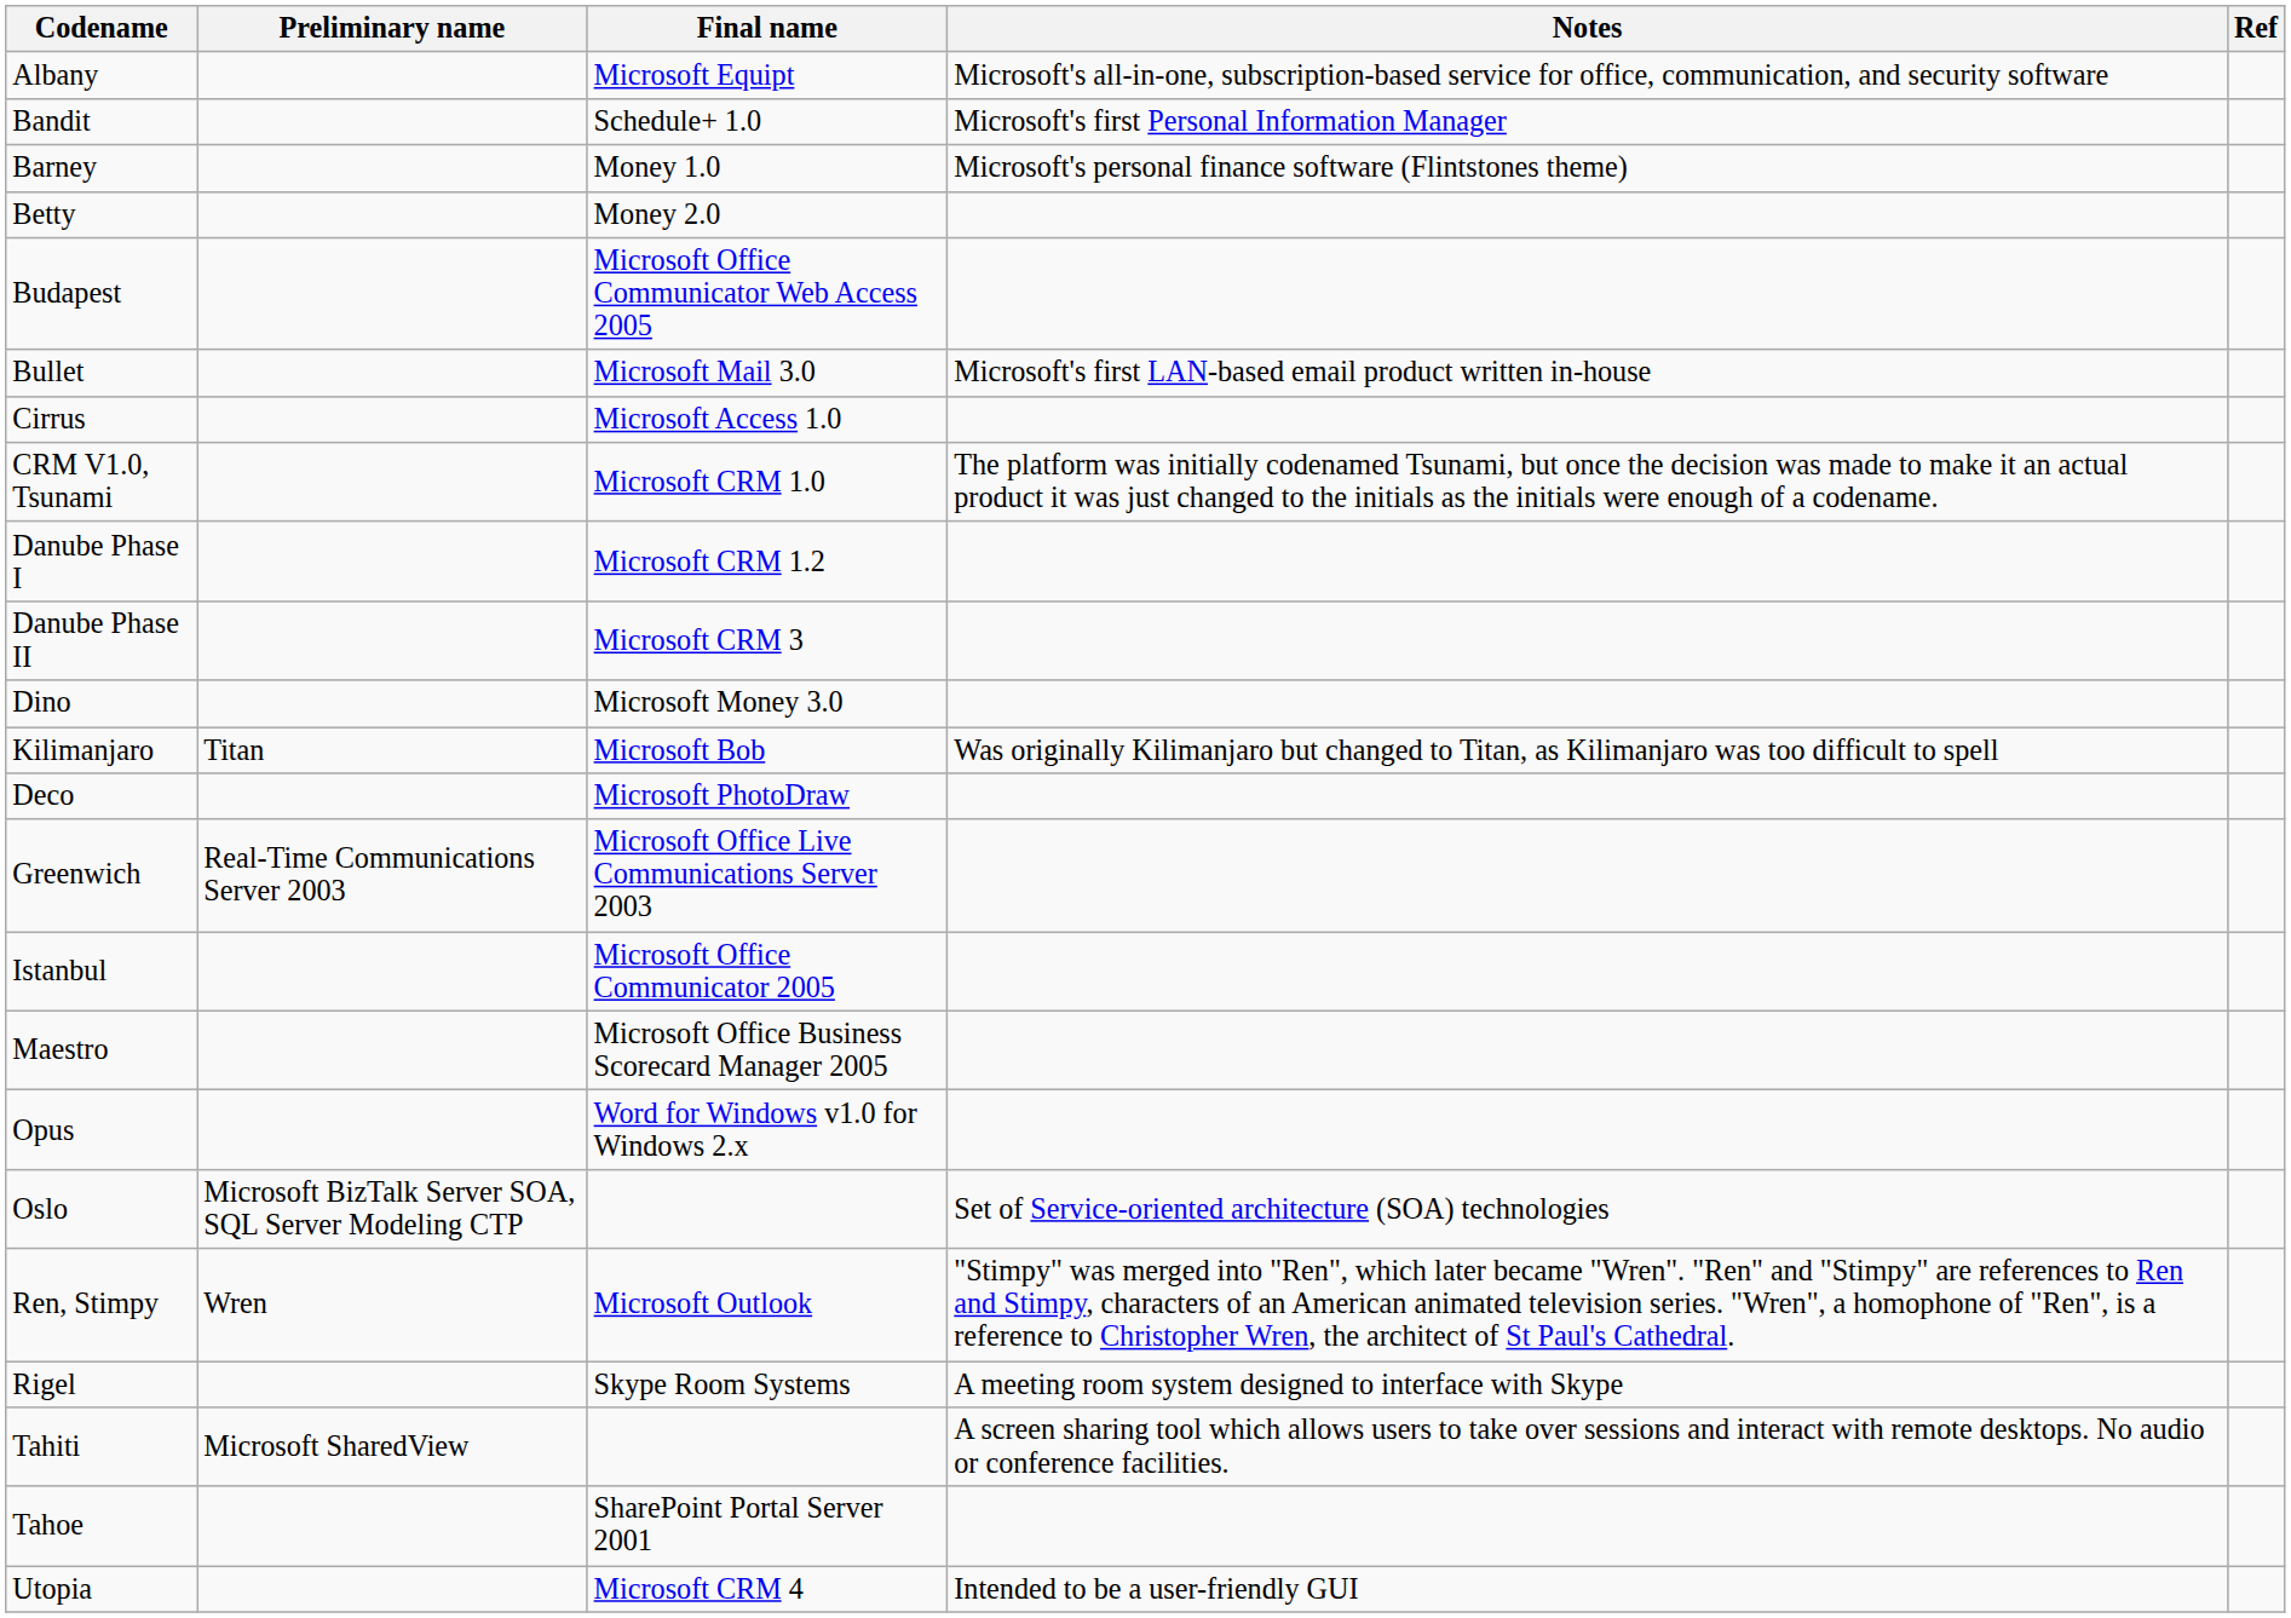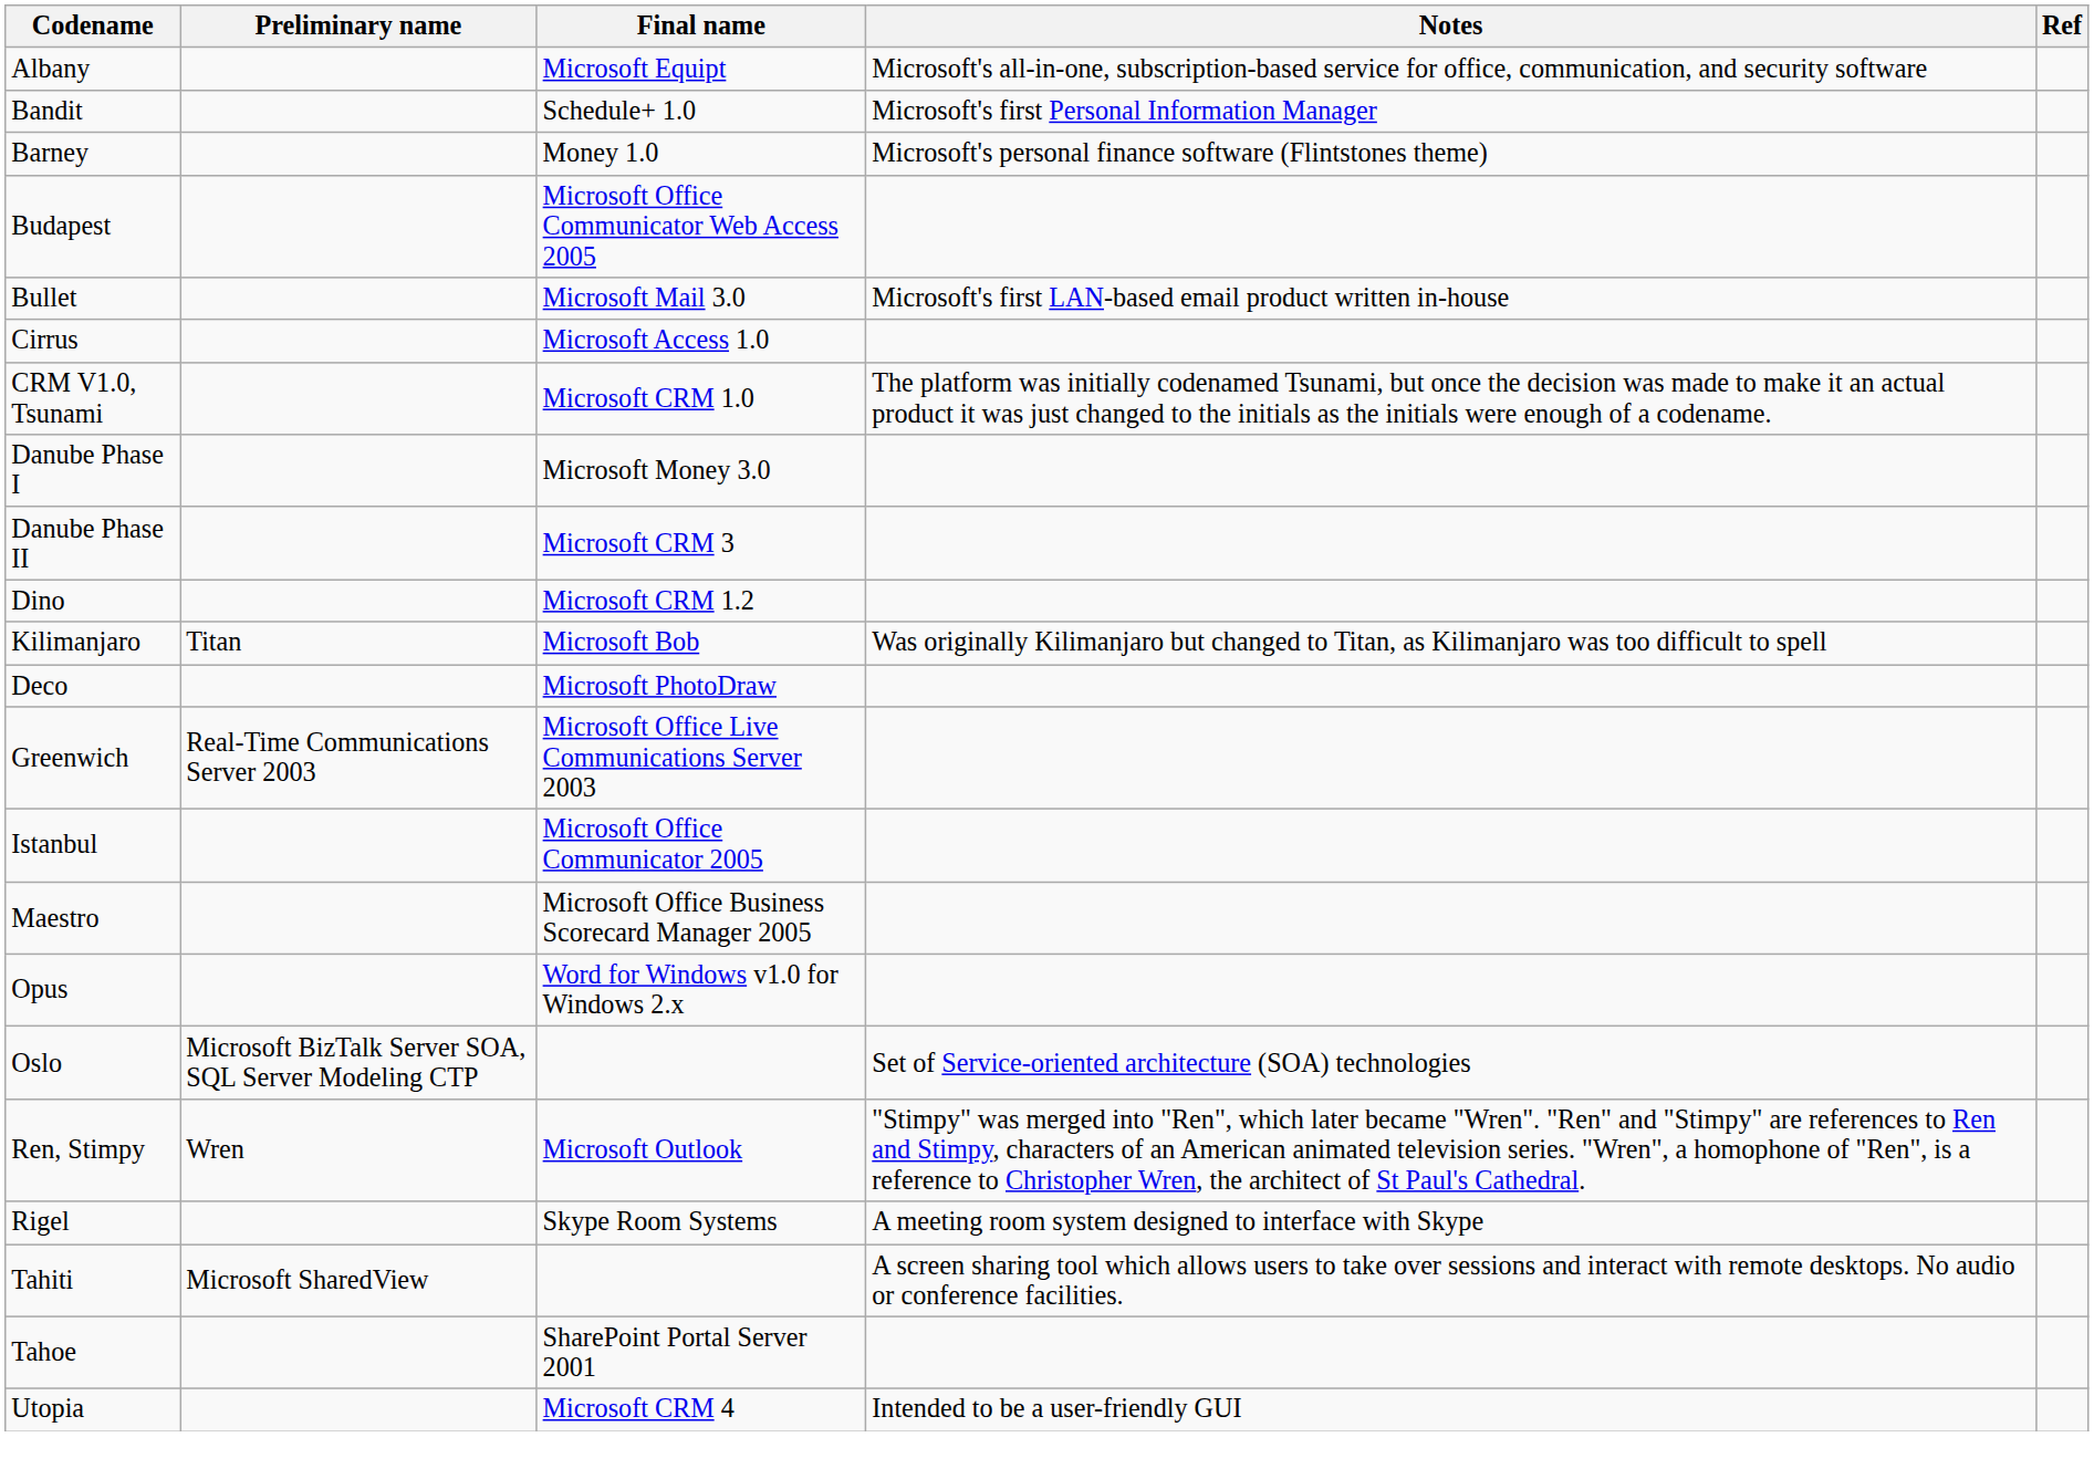 <table class="sortable wikitable">
 <tr>
 <th>Codename</th>
 <th>Preliminary name</th>
 <th>Final name</th>
 <th>Notes</th>
 <th>Ref</th>
 </tr>
 <tr>
 <td>Albany</td>
 <td></td>
 <td><a href='#'>Microsoft Equipt</a></td>
 <td>Microsoft's all-in-one, subscription-based service for office, communication, and security software</td>
 <td></td>
 </tr>
 <tr>
 <td>Bandit</td>
 <td></td>
 <td>Schedule+ 1.0</td>
 <td>Microsoft's first <a href='#'>Personal Information Manager</a></td>
 <td></td>
 </tr>
 <tr>
 <td>Barney</td>
 <td></td>
 <td>Money 1.0</td>
 <td>Microsoft's personal finance software (Flintstones theme)</td>
-<td></td>
-</tr>
-<tr>
-<td>Betty</td>
-<td></td>
-<td>Money 2.0</td>
-<td></td>
 <td></td>
 </tr>
 <tr>
 <td>Budapest</td>
 <td></td>
 <td><a href='#'>Microsoft Office Communicator Web Access 2005</a></td>
 <td></td>
 <td></td>
 </tr>
 <tr>
 <td>Bullet</td>
 <td></td>
 <td><a href='#'>Microsoft Mail</a> 3.0</td>
 <td>Microsoft's first <a href='#'>LAN</a>-based email product written in-house</td>
 <td></td>
 </tr>
 <tr>
 <td>Cirrus</td>
 <td></td>
 <td><a href='#'>Microsoft Access</a> 1.0</td>
 <td></td>
 <td></td>
 </tr>
 <tr>
 <td>CRM V1.0, Tsunami</td>
 <td></td>
 <td><a href='#'>Microsoft CRM</a> 1.0</td>
 <td>The platform was initially codenamed Tsunami, but once the decision was made to make it an actual product it was just changed to the initials as the initials were enough of a codename.</td>
 <td></td>
 </tr>
 <tr>
 <td>Danube Phase I</td>
 <td></td>
-<td><a href='#'>Microsoft CRM</a> 1.2</td>
+<td>Microsoft Money 3.0</td>
 <td></td>
 <td></td>
 </tr>
 <tr>
 <td>Danube Phase II</td>
 <td></td>
 <td><a href='#'>Microsoft CRM</a> 3</td>
 <td></td>
 <td></td>
 </tr>
 <tr>
 <td>Dino</td>
 <td></td>
-<td>Microsoft Money 3.0</td>
+<td><a href='#'>Microsoft CRM</a> 1.2</td>
 <td></td>
 <td></td>
 </tr>
 <tr>
 <td>Kilimanjaro</td>
 <td>Titan</td>
 <td><a href='#'>Microsoft Bob</a></td>
 <td>Was originally Kilimanjaro but changed to Titan, as Kilimanjaro was too difficult to spell</td>
 <td></td>
 </tr>
 <tr>
 <td>Deco</td>
 <td></td>
 <td><a href='#'>Microsoft PhotoDraw</a></td>
 <td></td>
 <td></td>
 </tr>
 <tr>
 <td>Greenwich</td>
 <td>Real-Time Communications Server 2003</td>
 <td><a href='#'>Microsoft Office Live Communications Server</a> 2003</td>
 <td></td>
 <td></td>
 </tr>
 <tr>
 <td>Istanbul</td>
 <td></td>
 <td><a href='#'>Microsoft Office Communicator 2005</a></td>
 <td></td>
 <td></td>
 </tr>
 <tr>
 <td>Maestro</td>
 <td></td>
 <td>Microsoft Office Business Scorecard Manager 2005</td>
 <td></td>
 <td></td>
 </tr>
 <tr>
 <td>Opus</td>
 <td></td>
 <td><a href='#'>Word for Windows</a> v1.0 for Windows 2.x</td>
 <td></td>
 <td></td>
 </tr>
 <tr>
 <td>Oslo</td>
 <td>Microsoft BizTalk Server SOA, SQL Server Modeling CTP</td>
 <td></td>
 <td>Set of <a href='#'>Service-oriented architecture</a> (SOA) technologies</td>
 <td></td>
 </tr>
 <tr>
 <td>Ren, Stimpy</td>
 <td>Wren</td>
 <td><a href='#'>Microsoft Outlook</a></td>
 <td>"Stimpy" was merged into "Ren", which later became "Wren". "Ren" and "Stimpy" are references to <a href='#'>Ren and Stimpy</a>, characters of an American animated television series. "Wren", a homophone of "Ren", is a reference to <a href='#'>Christopher Wren</a>, the architect of <a href='#'>St Paul's Cathedral</a>.</td>
 <td></td>
 </tr>
 <tr>
 <td>Rigel</td>
 <td></td>
 <td>Skype Room Systems</td>
 <td>A meeting room system designed to interface with Skype</td>
 <td></td>
 </tr>
 <tr>
 <td>Tahiti</td>
 <td>Microsoft SharedView</td>
 <td></td>
 <td>A screen sharing tool which allows users to take over sessions and interact with remote desktops. No audio or conference facilities.</td>
 <td></td>
 </tr>
 <tr>
 <td>Tahoe</td>
 <td></td>
 <td>SharePoint Portal Server 2001</td>
 <td></td>
 <td></td>
 </tr>
 <tr>
 <td>Utopia</td>
 <td></td>
 <td><a href='#'>Microsoft CRM</a> 4</td>
 <td>Intended to be a user-friendly GUI</td>
 <td></td>
 </tr>
 </table>
